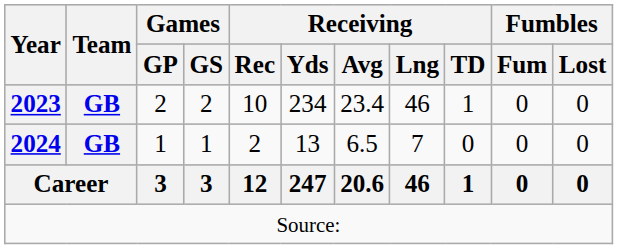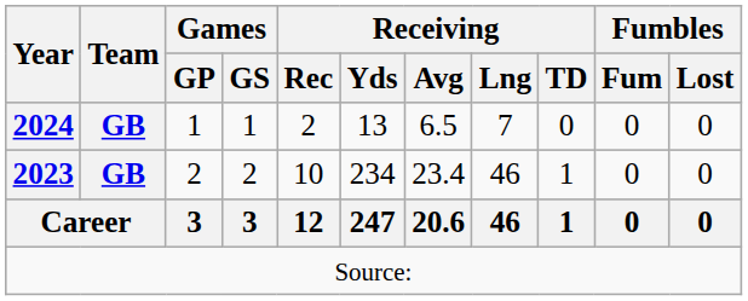 <table class=wikitable style="text-align:center;">
 <tr>
 <th rowspan="2">Year</th>
 <th rowspan="2">Team</th>
 <th colspan="2">Games</th>
 <th colspan="5">Receiving</th>
 <th colspan="2">Fumbles</th>
 </tr>
 <tr>
 <th>GP</th>
 <th>GS</th>
 <th>Rec</th>
 <th>Yds</th>
 <th>Avg</th>
 <th>Lng</th>
 <th>TD</th>
 <th>Fum</th>
 <th>Lost</th>
 </tr>
 <tr>
+<th><a href='#'>2024</a></th>
+<th><a href='#'>GB</a></th>
+<td>1</td>
+<td>1</td>
+<td>2</td>
+<td>13</td>
+<td>6.5</td>
+<td>7</td>
+<td>0</td>
+<td>0</td>
+<td>0</td>
+</tr>
+<tr>
 <th><a href='#'>2023</a></th>
 <th><a href='#'>GB</a></th>
 <td>2</td>
 <td>2</td>
 <td>10</td>
 <td>234</td>
 <td>23.4</td>
 <td>46</td>
 <td>1</td>
-<td>0</td>
-<td>0</td>
-</tr>
-<tr>
-<th><a href='#'>2024</a></th>
-<th><a href='#'>GB</a></th>
-<td>1</td>
-<td>1</td>
-<td>2</td>
-<td>13</td>
-<td>6.5</td>
-<td>7</td>
-<td>0</td>
 <td>0</td>
 <td>0</td>
 </tr>
 <tr>
 <th colspan="2">Career</th>
 <th>3</th>
 <th>3</th>
 <th>12</th>
 <th>247</th>
 <th>20.6</th>
 <th>46</th>
 <th>1</th>
 <th>0</th>
 <th>0</th>
 </tr>
 <tr>
 <td colspan="11"><small>Source: </small></td>
 </tr>
 </table>
